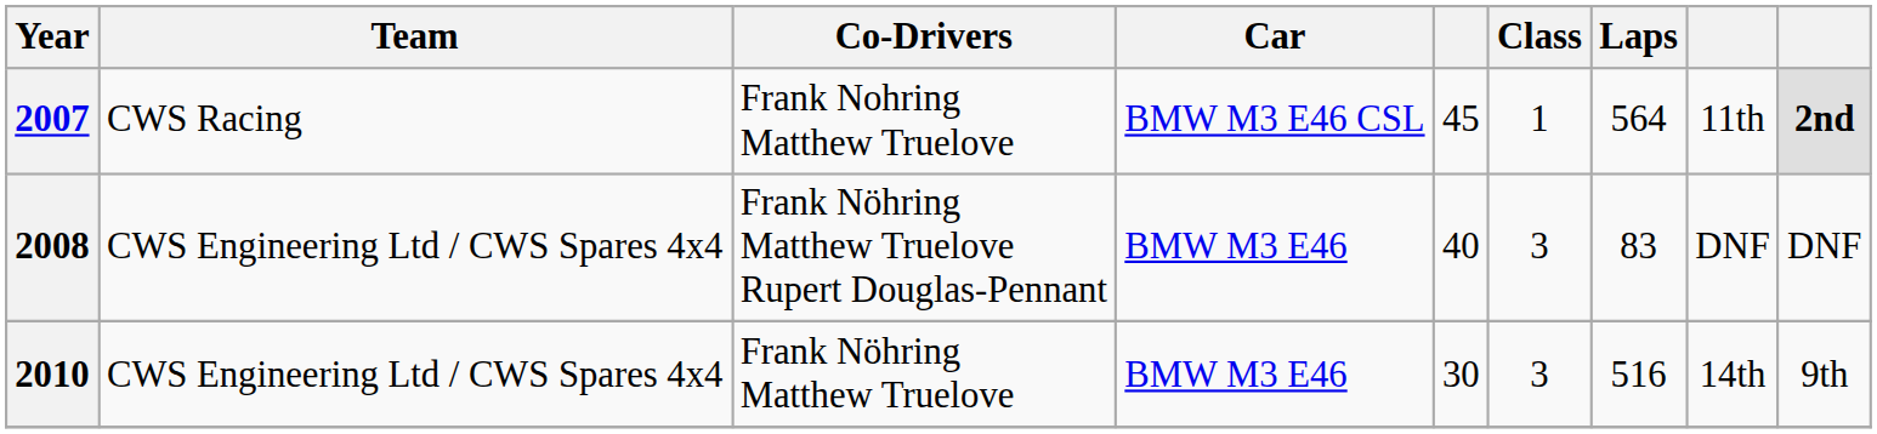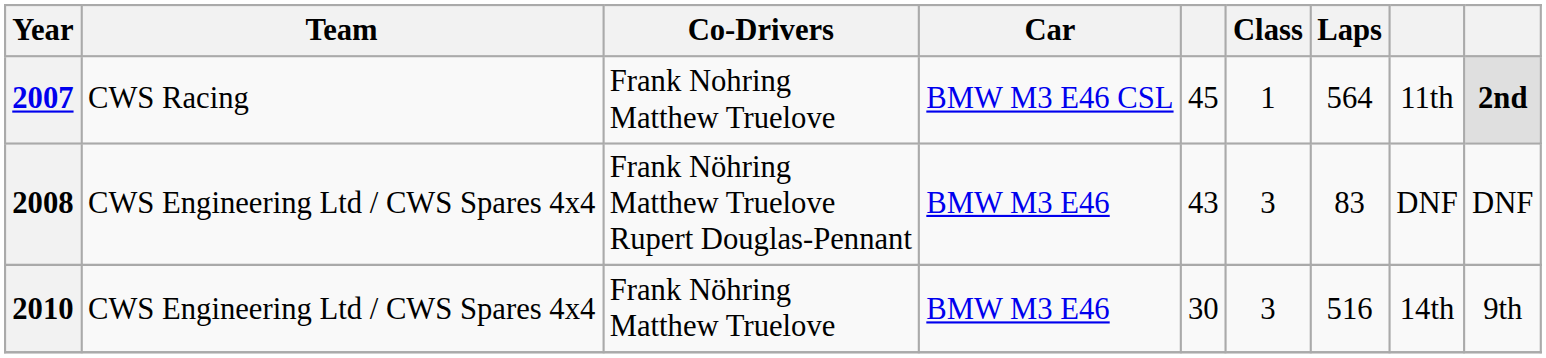 <table class="wikitable" style="font-size:90%">
 <tr>
 <th>Year</th>
 <th>Team</th>
 <th>Co-Drivers</th>
 <th>Car</th>
 <th></th>
 <th>Class</th>
 <th>Laps</th>
 <th></th>
 <th></th>
 </tr>
 <tr style="text-align:center;">
 <th><a href='#'>2007</a></th>
 <td align="left"> CWS Racing</td>
 <td align="left"> Frank Nohring<br> Matthew Truelove</td>
 <td align="left"><a href='#'>BMW M3 E46 CSL</a></td>
 <td>45</td>
 <td>1</td>
 <td>564</td>
 <td>11th</td>
 <td style="background:#dfdfdf;"><strong>2nd</strong></td>
 </tr>
 <tr style="text-align:center;">
 <th>2008</th>
 <td align="left"> CWS Engineering Ltd / CWS Spares 4x4</td>
 <td align="left"> Frank Nöhring<br> Matthew Truelove<br> Rupert Douglas-Pennant</td>
 <td align="left"><a href='#'>BMW M3 E46</a></td>
-<td>40</td>
+<td>43</td>
 <td>3</td>
 <td>83</td>
 <td>DNF</td>
 <td>DNF</td>
 </tr>
 <tr style="text-align:center;">
 </tr>
 <tr style="text-align:center;">
 <th>2010</th>
 <td align="left"> CWS Engineering Ltd / CWS Spares 4x4</td>
 <td align="left"> Frank Nöhring<br> Matthew Truelove</td>
 <td align="left"><a href='#'>BMW M3 E46</a></td>
 <td>30</td>
 <td>3</td>
 <td>516</td>
 <td>14th</td>
 <td>9th</td>
 </tr>
 <tr style="text-align:center;">
 </tr>
 </table>
